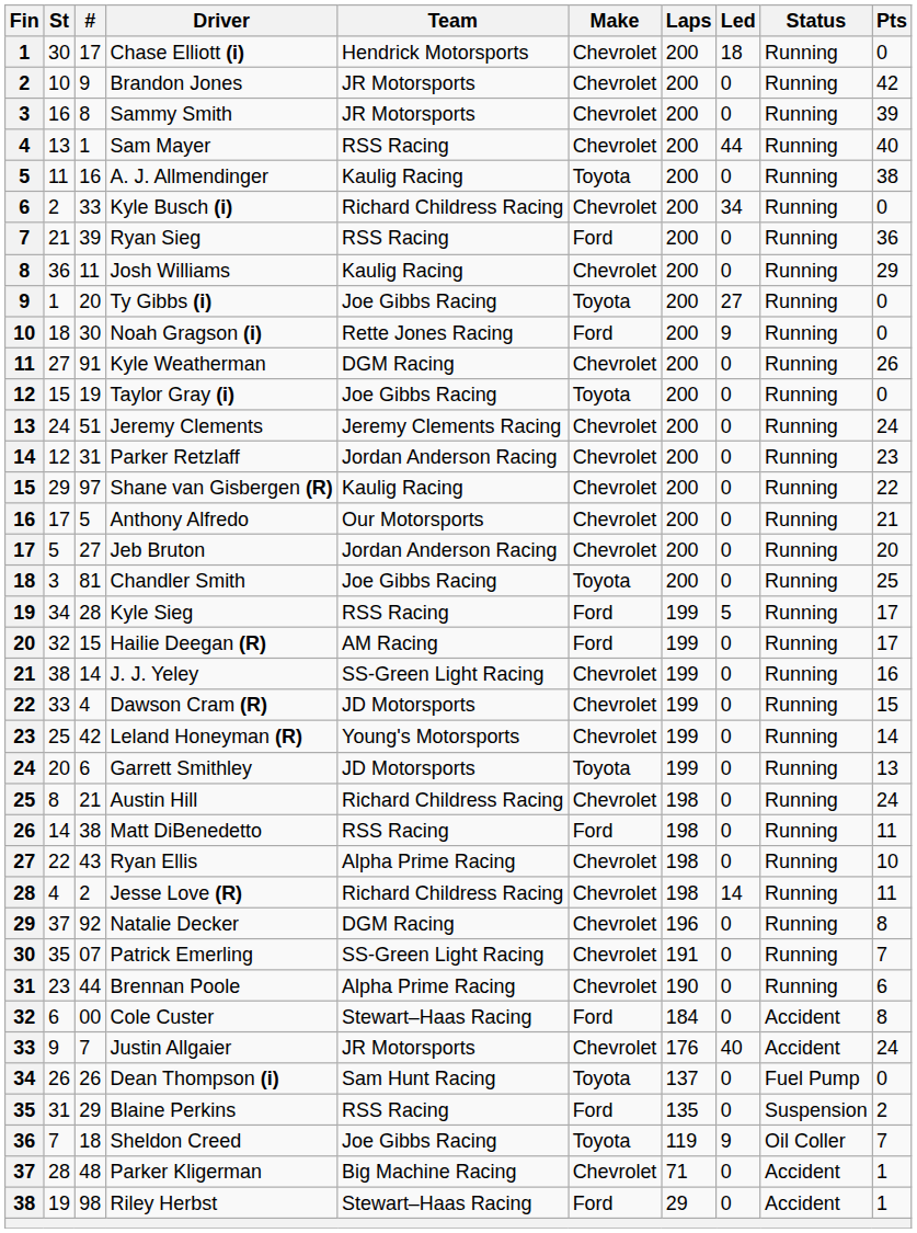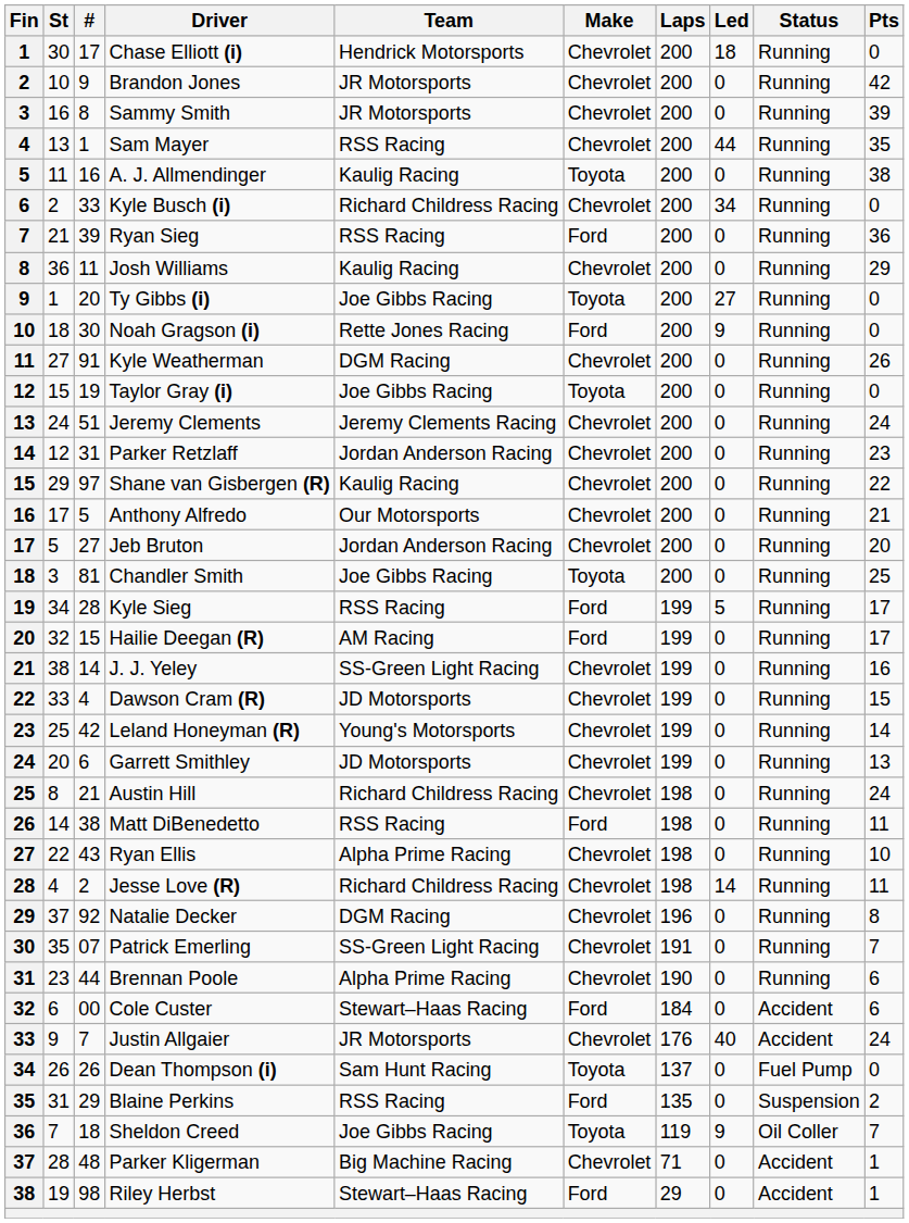 <table class="wikitable" style="font-size:95%">
 <tr>
 <th>Fin</th>
 <th>St</th>
 <th>#</th>
 <th>Driver</th>
 <th>Team</th>
 <th>Make</th>
 <th>Laps</th>
 <th>Led</th>
 <th>Status</th>
 <th>Pts</th>
 </tr>
 <tr>
 <th>1</th>
 <td>30</td>
 <td>17</td>
 <td>Chase Elliott <strong>(i)</strong></td>
 <td>Hendrick Motorsports</td>
 <td>Chevrolet</td>
 <td>200</td>
 <td>18</td>
 <td>Running</td>
 <td>0</td>
 </tr>
 <tr>
 <th>2</th>
 <td>10</td>
 <td>9</td>
 <td>Brandon Jones</td>
 <td>JR Motorsports</td>
 <td>Chevrolet</td>
 <td>200</td>
 <td>0</td>
 <td>Running</td>
 <td>42</td>
 </tr>
 <tr>
 <th>3</th>
 <td>16</td>
 <td>8</td>
 <td>Sammy Smith</td>
 <td>JR Motorsports</td>
 <td>Chevrolet</td>
 <td>200</td>
 <td>0</td>
 <td>Running</td>
 <td>39</td>
 </tr>
 <tr>
 <th>4</th>
 <td>13</td>
 <td>1</td>
 <td>Sam Mayer</td>
 <td>RSS Racing</td>
 <td>Chevrolet</td>
 <td>200</td>
 <td>44</td>
 <td>Running</td>
-<td>40</td>
+<td>35</td>
 </tr>
 <tr>
 <th>5</th>
 <td>11</td>
 <td>16</td>
 <td>A. J. Allmendinger</td>
 <td>Kaulig Racing</td>
 <td>Toyota</td>
 <td>200</td>
 <td>0</td>
 <td>Running</td>
 <td>38</td>
 </tr>
 <tr>
 <th>6</th>
 <td>2</td>
 <td>33</td>
 <td>Kyle Busch <strong>(i)</strong></td>
 <td>Richard Childress Racing</td>
 <td>Chevrolet</td>
 <td>200</td>
 <td>34</td>
 <td>Running</td>
 <td>0</td>
 </tr>
 <tr>
 <th>7</th>
 <td>21</td>
 <td>39</td>
 <td>Ryan Sieg</td>
 <td>RSS Racing</td>
 <td>Ford</td>
 <td>200</td>
 <td>0</td>
 <td>Running</td>
 <td>36</td>
 </tr>
 <tr>
 <th>8</th>
 <td>36</td>
 <td>11</td>
 <td>Josh Williams</td>
 <td>Kaulig Racing</td>
 <td>Chevrolet</td>
 <td>200</td>
 <td>0</td>
 <td>Running</td>
 <td>29</td>
 </tr>
 <tr>
 <th>9</th>
 <td>1</td>
 <td>20</td>
 <td>Ty Gibbs <strong>(i)</strong></td>
 <td>Joe Gibbs Racing</td>
 <td>Toyota</td>
 <td>200</td>
 <td>27</td>
 <td>Running</td>
 <td>0</td>
 </tr>
 <tr>
 <th>10</th>
 <td>18</td>
 <td>30</td>
 <td>Noah Gragson <strong>(i)</strong></td>
 <td>Rette Jones Racing</td>
 <td>Ford</td>
 <td>200</td>
 <td>9</td>
 <td>Running</td>
 <td>0</td>
 </tr>
 <tr>
 <th>11</th>
 <td>27</td>
 <td>91</td>
 <td>Kyle Weatherman</td>
 <td>DGM Racing</td>
 <td>Chevrolet</td>
 <td>200</td>
 <td>0</td>
 <td>Running</td>
 <td>26</td>
 </tr>
 <tr>
 <th>12</th>
 <td>15</td>
 <td>19</td>
 <td>Taylor Gray <strong>(i)</strong></td>
 <td>Joe Gibbs Racing</td>
 <td>Toyota</td>
 <td>200</td>
 <td>0</td>
 <td>Running</td>
 <td>0</td>
 </tr>
 <tr>
 <th>13</th>
 <td>24</td>
 <td>51</td>
 <td>Jeremy Clements</td>
 <td>Jeremy Clements Racing</td>
 <td>Chevrolet</td>
 <td>200</td>
 <td>0</td>
 <td>Running</td>
 <td>24</td>
 </tr>
 <tr>
 <th>14</th>
 <td>12</td>
 <td>31</td>
 <td>Parker Retzlaff</td>
 <td>Jordan Anderson Racing</td>
 <td>Chevrolet</td>
 <td>200</td>
 <td>0</td>
 <td>Running</td>
 <td>23</td>
 </tr>
 <tr>
 <th>15</th>
 <td>29</td>
 <td>97</td>
 <td>Shane van Gisbergen <strong>(R)</strong></td>
 <td>Kaulig Racing</td>
 <td>Chevrolet</td>
 <td>200</td>
 <td>0</td>
 <td>Running</td>
 <td>22</td>
 </tr>
 <tr>
 <th>16</th>
 <td>17</td>
 <td>5</td>
 <td>Anthony Alfredo</td>
 <td>Our Motorsports</td>
 <td>Chevrolet</td>
 <td>200</td>
 <td>0</td>
 <td>Running</td>
 <td>21</td>
 </tr>
 <tr>
 <th>17</th>
 <td>5</td>
 <td>27</td>
 <td>Jeb Bruton</td>
 <td>Jordan Anderson Racing</td>
 <td>Chevrolet</td>
 <td>200</td>
 <td>0</td>
 <td>Running</td>
 <td>20</td>
 </tr>
 <tr>
 <th>18</th>
 <td>3</td>
 <td>81</td>
 <td>Chandler Smith</td>
 <td>Joe Gibbs Racing</td>
 <td>Toyota</td>
 <td>200</td>
 <td>0</td>
 <td>Running</td>
 <td>25</td>
 </tr>
 <tr>
 <th>19</th>
 <td>34</td>
 <td>28</td>
 <td>Kyle Sieg</td>
 <td>RSS Racing</td>
 <td>Ford</td>
 <td>199</td>
 <td>5</td>
 <td>Running</td>
 <td>17</td>
 </tr>
 <tr>
 <th>20</th>
 <td>32</td>
 <td>15</td>
 <td>Hailie Deegan <strong>(R)</strong></td>
 <td>AM Racing</td>
 <td>Ford</td>
 <td>199</td>
 <td>0</td>
 <td>Running</td>
 <td>17</td>
 </tr>
 <tr>
 <th>21</th>
 <td>38</td>
 <td>14</td>
 <td>J. J. Yeley</td>
 <td>SS-Green Light Racing</td>
 <td>Chevrolet</td>
 <td>199</td>
 <td>0</td>
 <td>Running</td>
 <td>16</td>
 </tr>
 <tr>
 <th>22</th>
 <td>33</td>
 <td>4</td>
 <td>Dawson Cram <strong>(R)</strong></td>
 <td>JD Motorsports</td>
 <td>Chevrolet</td>
 <td>199</td>
 <td>0</td>
 <td>Running</td>
 <td>15</td>
 </tr>
 <tr>
 <th>23</th>
 <td>25</td>
 <td>42</td>
 <td>Leland Honeyman <strong>(R)</strong></td>
 <td>Young's Motorsports</td>
 <td>Chevrolet</td>
 <td>199</td>
 <td>0</td>
 <td>Running</td>
 <td>14</td>
 </tr>
 <tr>
 <th>24</th>
 <td>20</td>
 <td>6</td>
 <td>Garrett Smithley</td>
 <td>JD Motorsports</td>
-<td>Toyota</td>
+<td>Chevrolet</td>
 <td>199</td>
 <td>0</td>
 <td>Running</td>
 <td>13</td>
 </tr>
 <tr>
 <th>25</th>
 <td>8</td>
 <td>21</td>
 <td>Austin Hill</td>
 <td>Richard Childress Racing</td>
 <td>Chevrolet</td>
 <td>198</td>
 <td>0</td>
 <td>Running</td>
 <td>24</td>
 </tr>
 <tr>
 <th>26</th>
 <td>14</td>
 <td>38</td>
 <td>Matt DiBenedetto</td>
 <td>RSS Racing</td>
 <td>Ford</td>
 <td>198</td>
 <td>0</td>
 <td>Running</td>
 <td>11</td>
 </tr>
 <tr>
 <th>27</th>
 <td>22</td>
 <td>43</td>
 <td>Ryan Ellis</td>
 <td>Alpha Prime Racing</td>
 <td>Chevrolet</td>
 <td>198</td>
 <td>0</td>
 <td>Running</td>
 <td>10</td>
 </tr>
 <tr>
 <th>28</th>
 <td>4</td>
 <td>2</td>
 <td>Jesse Love <strong>(R)</strong></td>
 <td>Richard Childress Racing</td>
 <td>Chevrolet</td>
 <td>198</td>
 <td>14</td>
 <td>Running</td>
 <td>11</td>
 </tr>
 <tr>
 <th>29</th>
 <td>37</td>
 <td>92</td>
 <td>Natalie Decker</td>
 <td>DGM Racing</td>
 <td>Chevrolet</td>
 <td>196</td>
 <td>0</td>
 <td>Running</td>
 <td>8</td>
 </tr>
 <tr>
 <th>30</th>
 <td>35</td>
 <td>07</td>
 <td>Patrick Emerling</td>
 <td>SS-Green Light Racing</td>
 <td>Chevrolet</td>
 <td>191</td>
 <td>0</td>
 <td>Running</td>
 <td>7</td>
 </tr>
 <tr>
 <th>31</th>
 <td>23</td>
 <td>44</td>
 <td>Brennan Poole</td>
 <td>Alpha Prime Racing</td>
 <td>Chevrolet</td>
 <td>190</td>
 <td>0</td>
 <td>Running</td>
 <td>6</td>
 </tr>
 <tr>
 <th>32</th>
 <td>6</td>
 <td>00</td>
 <td>Cole Custer</td>
 <td>Stewart–Haas Racing</td>
 <td>Ford</td>
 <td>184</td>
 <td>0</td>
 <td>Accident</td>
-<td>8</td>
+<td>6</td>
 </tr>
 <tr>
 <th>33</th>
 <td>9</td>
 <td>7</td>
 <td>Justin Allgaier</td>
 <td>JR Motorsports</td>
 <td>Chevrolet</td>
 <td>176</td>
 <td>40</td>
 <td>Accident</td>
 <td>24</td>
 </tr>
 <tr>
 <th>34</th>
 <td>26</td>
 <td>26</td>
 <td>Dean Thompson <strong>(i)</strong></td>
 <td>Sam Hunt Racing</td>
 <td>Toyota</td>
 <td>137</td>
 <td>0</td>
 <td>Fuel Pump</td>
 <td>0</td>
 </tr>
 <tr>
 <th>35</th>
 <td>31</td>
 <td>29</td>
 <td>Blaine Perkins</td>
 <td>RSS Racing</td>
 <td>Ford</td>
 <td>135</td>
 <td>0</td>
 <td>Suspension</td>
 <td>2</td>
 </tr>
 <tr>
 <th>36</th>
 <td>7</td>
 <td>18</td>
 <td>Sheldon Creed</td>
 <td>Joe Gibbs Racing</td>
 <td>Toyota</td>
 <td>119</td>
 <td>9</td>
 <td>Oil Coller</td>
 <td>7</td>
 </tr>
 <tr>
 <th>37</th>
 <td>28</td>
 <td>48</td>
 <td>Parker Kligerman</td>
 <td>Big Machine Racing</td>
 <td>Chevrolet</td>
 <td>71</td>
 <td>0</td>
 <td>Accident</td>
 <td>1</td>
 </tr>
 <tr>
 <th>38</th>
 <td>19</td>
 <td>98</td>
 <td>Riley Herbst</td>
 <td>Stewart–Haas Racing</td>
 <td>Ford</td>
 <td>29</td>
 <td>0</td>
 <td>Accident</td>
 <td>1</td>
 </tr>
 <tr>
 <th colspan="10"></th>
 </tr>
 </table>
